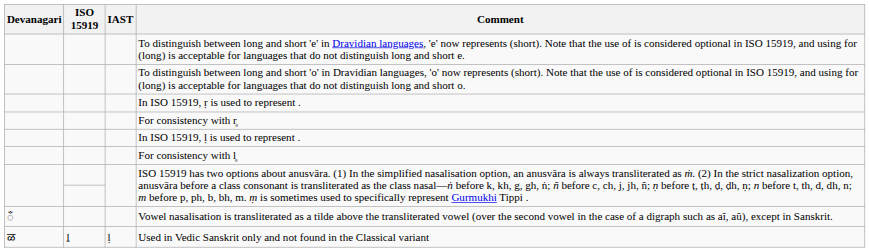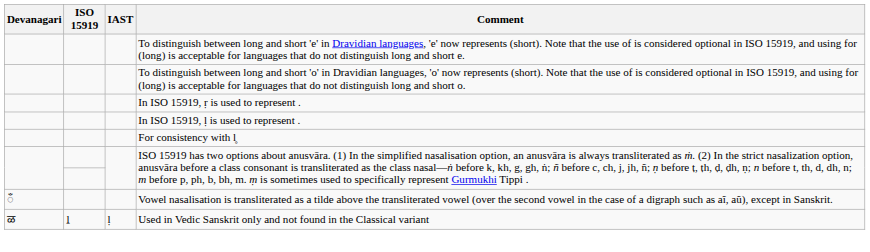 <table class="wikitable">
 <tr>
 <th>Devanagari</th>
 <th>ISO 15919</th>
 <th>IAST</th>
 <th>Comment</th>
 </tr>
 <tr>
 <td></td>
 <td></td>
 <td></td>
 <td>To distinguish between long and short 'e' in <a href='#'>Dravidian languages</a>, 'e' now represents  (short). Note that the use of  is considered optional in ISO 15919, and using  for  (long) is acceptable for languages that do not distinguish long and short e.</td>
 </tr>
 <tr>
 <td></td>
 <td></td>
 <td></td>
 <td>To distinguish between long and short 'o' in Dravidian languages, 'o' now represents  (short). Note that the use of  is considered optional in ISO 15919, and using  for  (long) is acceptable for languages that do not distinguish long and short o.</td>
 </tr>
 <tr>
 <td></td>
 <td></td>
 <td></td>
 <td>In ISO 15919, ṛ is used to represent .</td>
-</tr>
-<tr>
-<td></td>
-<td></td>
-<td></td>
-<td>For consistency with r̥</td>
 </tr>
 <tr>
 <td></td>
 <td></td>
 <td></td>
 <td>In ISO 15919, ḷ is used to represent .</td>
 </tr>
 <tr>
 <td></td>
 <td></td>
 <td></td>
 <td>For consistency with l̥</td>
 </tr>
 <tr>
 <td rowspan="2"></td>
 <td></td>
 <td rowspan="2"></td>
 <td rowspan="2">ISO 15919 has two options about anusvāra. (1) In the simplified nasalisation option, an anusvāra is always transliterated as <em>ṁ</em>.  (2) In the strict nasalization option, anusvāra before a class consonant is transliterated as the class nasal—<em>ṅ</em> before k, kh, g, gh, ṅ; <em>ñ</em> before c, ch, j, jh, ñ; <em>ṇ</em> before ṭ, ṭh, ḍ, ḍh, ṇ; <em>n</em> before t, th, d, dh, n; <em>m</em> before p, ph, b, bh, m. <em>ṃ</em> is sometimes used to specifically represent <a href='#'>Gurmukhi</a> Tippi .</td>
 </tr>
 <tr>
 <td></td>
 </tr>
 <tr>
 <td>◌ँ</td>
 <td></td>
 <td></td>
 <td>Vowel nasalisation is transliterated as a tilde above the transliterated vowel (over the second vowel in the case of a digraph such as aĩ, aũ), except in Sanskrit.</td>
 </tr>
 <tr>
 <td>ळ</td>
 <td>ḻ</td>
 <td>ḷ</td>
 <td>Used in Vedic Sanskrit only and not found in the Classical variant</td>
 </tr>
 </table>
